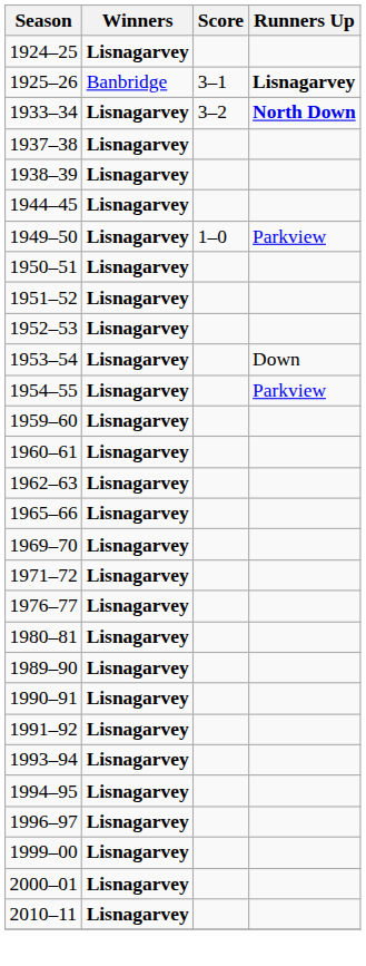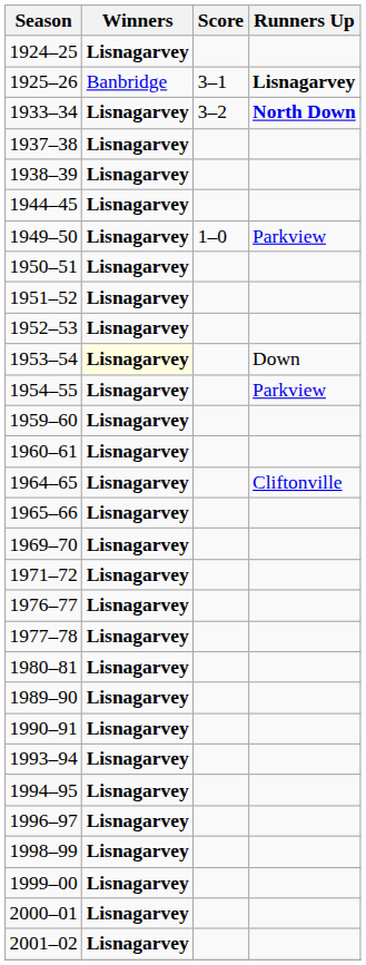 <table class="wikitable collapsible">
 <tr>
 <th>Season</th>
 <th>Winners</th>
 <th>Score</th>
 <th>Runners Up</th>
 </tr>
 <tr>
 <td>1924–25</td>
 <td><strong>Lisnagarvey</strong></td>
 <td></td>
 <td></td>
 </tr>
 <tr>
 <td>1925–26</td>
 <td><a href='#'>Banbridge</a></td>
 <td>3–1</td>
 <td><strong>Lisnagarvey</strong></td>
 </tr>
 <tr>
 <td>1933–34</td>
 <td><strong>Lisnagarvey</strong> </td>
 <td>3–2</td>
 <td><strong><a href='#'>North Down</a></strong></td>
 </tr>
 <tr>
 <td>1937–38</td>
 <td><strong>Lisnagarvey</strong> </td>
 <td></td>
 <td></td>
 </tr>
 <tr>
 <td>1938–39</td>
 <td><strong>Lisnagarvey</strong> </td>
 <td></td>
 <td></td>
 </tr>
 <tr>
 <td>1944–45</td>
 <td><strong>Lisnagarvey</strong></td>
 <td></td>
 <td></td>
 </tr>
 <tr>
 <td>1949–50</td>
 <td><strong>Lisnagarvey</strong> </td>
 <td>1–0</td>
 <td><a href='#'>Parkview</a></td>
 </tr>
 <tr>
 <td>1950–51</td>
 <td><strong>Lisnagarvey</strong></td>
 <td></td>
 <td></td>
 </tr>
 <tr>
 <td>1951–52</td>
 <td><strong>Lisnagarvey</strong></td>
 <td></td>
 <td></td>
 </tr>
 <tr>
 <td>1952–53</td>
 <td><strong>Lisnagarvey</strong></td>
 <td></td>
 <td></td>
 </tr>
 <tr>
 <td>1953–54</td>
-<td><strong>Lisnagarvey</strong></td>
+<td style="background: lightyellow;"><strong>Lisnagarvey</strong></td>
 <td></td>
 <td>Down</td>
 </tr>
 <tr>
 <td>1954–55</td>
 <td><strong>Lisnagarvey</strong></td>
 <td></td>
 <td><a href='#'>Parkview</a></td>
 </tr>
 <tr>
 <td>1959–60</td>
 <td><strong>Lisnagarvey</strong> </td>
 <td></td>
 <td></td>
 </tr>
 <tr>
 <td>1960–61</td>
 <td><strong>Lisnagarvey</strong> </td>
 <td></td>
 <td></td>
 </tr>
 <tr>
-<td>1962–63</td>
-<td><strong>Lisnagarvey</strong> </td>
+<td>1964–65</td>
+<td><strong>Lisnagarvey</strong></td>
 <td></td>
-<td></td>
+<td><a href='#'>Cliftonville</a></td>
 </tr>
 <tr>
 <td>1965–66</td>
 <td><strong>Lisnagarvey</strong></td>
 <td></td>
 <td></td>
 </tr>
 <tr>
 <td>1969–70</td>
 <td><strong>Lisnagarvey</strong></td>
 <td></td>
 <td></td>
 </tr>
 <tr>
 <td>1971–72</td>
 <td><strong>Lisnagarvey</strong></td>
 <td></td>
 <td></td>
 </tr>
 <tr>
 <td>1976–77</td>
 <td><strong>Lisnagarvey</strong></td>
 <td></td>
 <td></td>
 </tr>
 <tr>
+<td>1977–78</td>
+<td><strong>Lisnagarvey</strong></td>
+<td></td>
+<td></td>
+</tr>
+<tr>
 <td>1980–81</td>
 <td><strong>Lisnagarvey</strong> </td>
 <td></td>
 <td></td>
 </tr>
 <tr>
 <td>1989–90</td>
 <td><strong>Lisnagarvey</strong></td>
 <td></td>
 <td></td>
 </tr>
 <tr>
 <td>1990–91</td>
-<td><strong>Lisnagarvey</strong></td>
-<td></td>
-<td></td>
-</tr>
-<tr>
-<td>1991–92</td>
 <td><strong>Lisnagarvey</strong></td>
 <td></td>
 <td></td>
 </tr>
 <tr>
 <td>1993–94</td>
 <td><strong>Lisnagarvey</strong> </td>
 <td></td>
 <td></td>
 </tr>
 <tr>
 <td>1994–95</td>
 <td><strong>Lisnagarvey</strong> </td>
 <td></td>
 <td></td>
 </tr>
 <tr>
 <td>1996–97</td>
 <td><strong>Lisnagarvey</strong></td>
 <td></td>
 <td></td>
 </tr>
 <tr>
+<td>1998–99</td>
+<td><strong>Lisnagarvey</strong></td>
+<td></td>
+<td></td>
+</tr>
+<tr>
 <td>1999–00</td>
 <td><strong>Lisnagarvey</strong></td>
 <td></td>
 <td></td>
 </tr>
 <tr>
 <td>2000–01</td>
 <td><strong>Lisnagarvey</strong></td>
 <td></td>
 <td></td>
 </tr>
 <tr>
-<td>2010–11</td>
+<td>2001–02</td>
 <td><strong>Lisnagarvey</strong></td>
 <td></td>
 <td></td>
 </tr>
 <tr>
 </tr>
 </table>
